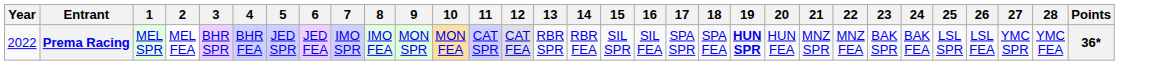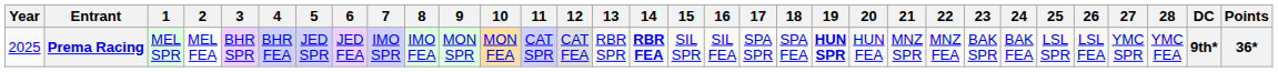 <table class="wikitable" style="text-align:center; font-size:85%">
 <tr>
 <th>Year</th>
 <th>Entrant</th>
 <th>1</th>
 <th>2</th>
 <th>3</th>
 <th>4</th>
 <th>5</th>
 <th>6</th>
 <th>7</th>
 <th>8</th>
 <th>9</th>
 <th>10</th>
 <th>11</th>
 <th>12</th>
 <th>13</th>
 <th>14</th>
 <th>15</th>
 <th>16</th>
 <th>17</th>
 <th>18</th>
 <th>19</th>
 <th>20</th>
 <th>21</th>
 <th>22</th>
 <th>23</th>
 <th>24</th>
 <th>25</th>
 <th>26</th>
 <th>27</th>
 <th>28</th>
+<th>DC</th>
 <th>Points</th>
 </tr>
 <tr>
-<td><a href='#'>2022</a></td>
+<td><a href='#'>2025</a></td>
 <th nowrap><a href='#'>Prema Racing</a></th>
 <td style="background:#DFFFDF;"><a href='#'>MEL<br>SPR</a><br></td>
 <td style="background:#FFFFFF;"><a href='#'>MEL<br>FEA</a><br></td>
 <td style="background:#EFCFFF;"><a href='#'>BHR<br>SPR</a><br></td>
 <td style="background:#CFCFFF;"><a href='#'>BHR<br>FEA</a><br></td>
 <td style="background:#CFCFFF;"><a href='#'>JED<br>SPR</a><br></td>
 <td style="background:#EFCFFF;"><a href='#'>JED<br>FEA</a><br></td>
 <td style="background:#CFCFFF;"><a href='#'>IMO<br>SPR</a><br></td>
 <td style="background:#DFFFDF;"><a href='#'>IMO<br>FEA</a><br></td>
 <td style="background:#DFFFDF;"><a href='#'>MON<br>SPR</a><br></td>
 <td style="background:#FFDF9F;"><a href='#'>MON<br>FEA</a><br></td>
 <td style="background:#CFCFFF;"><a href='#'>CAT<br>SPR</a><br></td>
 <td style="background:#DFDFDF;"><a href='#'>CAT<br>FEA</a><br></td>
 <td style="background:#;"><a href='#'>RBR<br>SPR</a><br></td>
-<td style="background:#;"><a href='#'>RBR<br>FEA</a><br></td>
+<td style="background:#;"><strong><a href='#'>RBR<br>FEA</a><br></strong></td>
 <td style="background:#;"><a href='#'>SIL<br>SPR</a><br></td>
 <td style="background:#;"><a href='#'>SIL<br>FEA</a><br></td>
 <td style="background:#;"><a href='#'>SPA<br>SPR</a><br></td>
 <td style="background:#;"><a href='#'>SPA<br>FEA</a><br></td>
 <td style="background:#;"><strong><a href='#'>HUN<br>SPR</a><br></strong></td>
 <td style="background:#;"><a href='#'>HUN<br>FEA</a><br></td>
 <td style="background:#;"><a href='#'>MNZ<br>SPR</a><br></td>
 <td style="background:#;"><a href='#'>MNZ<br>FEA</a><br></td>
 <td style="background:#;"><a href='#'>BAK<br>SPR</a><br></td>
 <td style="background:#;"><a href='#'>BAK<br>FEA</a><br></td>
 <td style="background:#;"><a href='#'>LSL<br>SPR</a><br></td>
 <td style="background:#;"><a href='#'>LSL<br>FEA</a><br></td>
 <td style="background:#;"><a href='#'>YMC<br>SPR</a><br></td>
 <td style="background:#;"><a href='#'>YMC<br>FEA</a><br></td>
+<th>9th*</th>
 <th>36*</th>
 </tr>
 </table>
